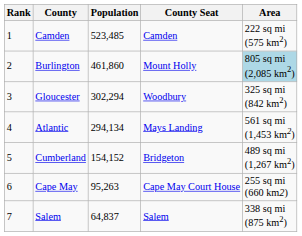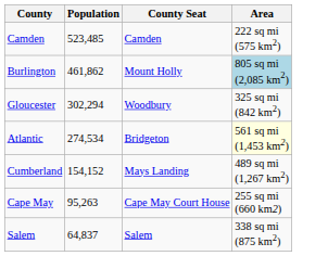 <table class="wikitable sortable">
 <tr>
-<th>Rank</th>
 <th>County</th>
 <th>Population</th>
 <th>County Seat</th>
 <th>Area</th>
 </tr>
 <tr>
-<td>1</td>
 <td><a href='#'>Camden</a></td>
 <td>523,485</td>
 <td><a href='#'>Camden</a></td>
 <td>222 sq mi<br>(575 km<sup>2</sup>)</td>
 </tr>
 <tr>
-<td>2</td>
 <td><a href='#'>Burlington</a></td>
-<td>461,860</td>
+<td>461,862</td>
 <td><a href='#'>Mount Holly</a></td>
 <td style="background: lightblue;">805 sq mi<br>(2,085 km<sup>2</sup>)</td>
 </tr>
 <tr>
-<td>3</td>
 <td><a href='#'>Gloucester</a></td>
 <td>302,294</td>
 <td><a href='#'>Woodbury</a></td>
 <td>325 sq mi<br>(842 km<sup>2</sup>)</td>
 </tr>
 <tr>
-<td>4</td>
 <td><a href='#'>Atlantic</a></td>
-<td>294,134</td>
-<td><a href='#'>Mays Landing</a></td>
-<td>561 sq mi<br>(1,453 km<em><sup>2</sup></em>)</td>
+<td>274,534</td>
+<td><a href='#'>Bridgeton</a></td>
+<td style="background: lightyellow;">561 sq mi<br>(1,453 km<em><sup>2</sup></em>)</td>
 </tr>
 <tr>
-<td>5</td>
 <td><a href='#'>Cumberland</a></td>
 <td>154,152</td>
-<td><a href='#'>Bridgeton</a></td>
+<td><a href='#'>Mays Landing</a></td>
 <td>489 sq mi<br>(1,267 km<sup>2</sup>)</td>
 </tr>
 <tr>
-<td>6</td>
 <td><a href='#'>Cape May</a></td>
 <td>95,263</td>
 <td><a href='#'>Cape May Court House</a></td>
 <td>255 sq mi<br>(660 km<em>2</em>)</td>
 </tr>
 <tr>
-<td>7</td>
 <td><a href='#'>Salem</a></td>
 <td>64,837</td>
 <td><a href='#'>Salem</a></td>
 <td>338 sq mi<br>(875 km<sup>2</sup>)</td>
 </tr>
 </table>
